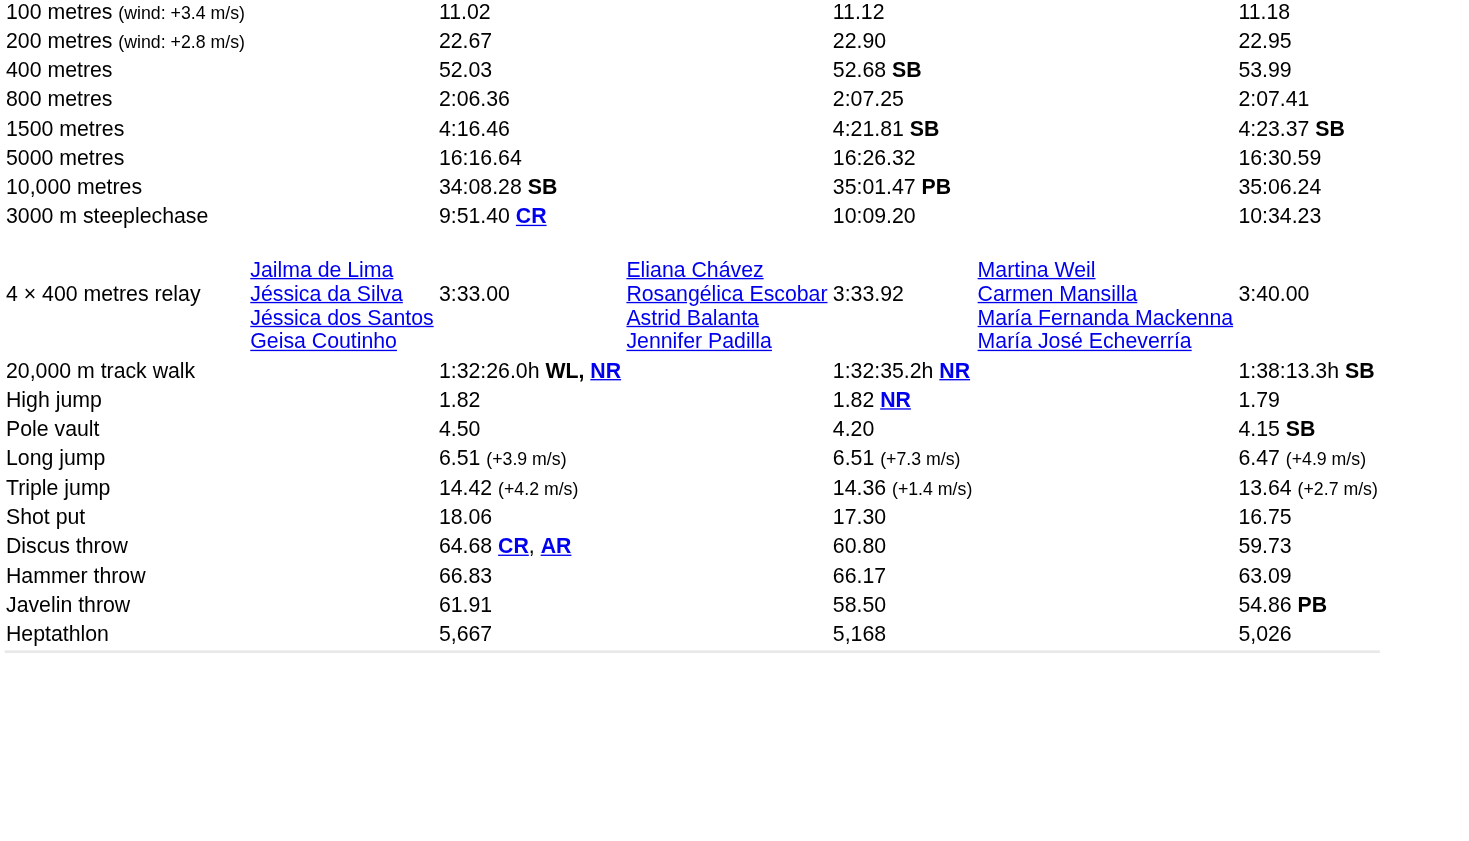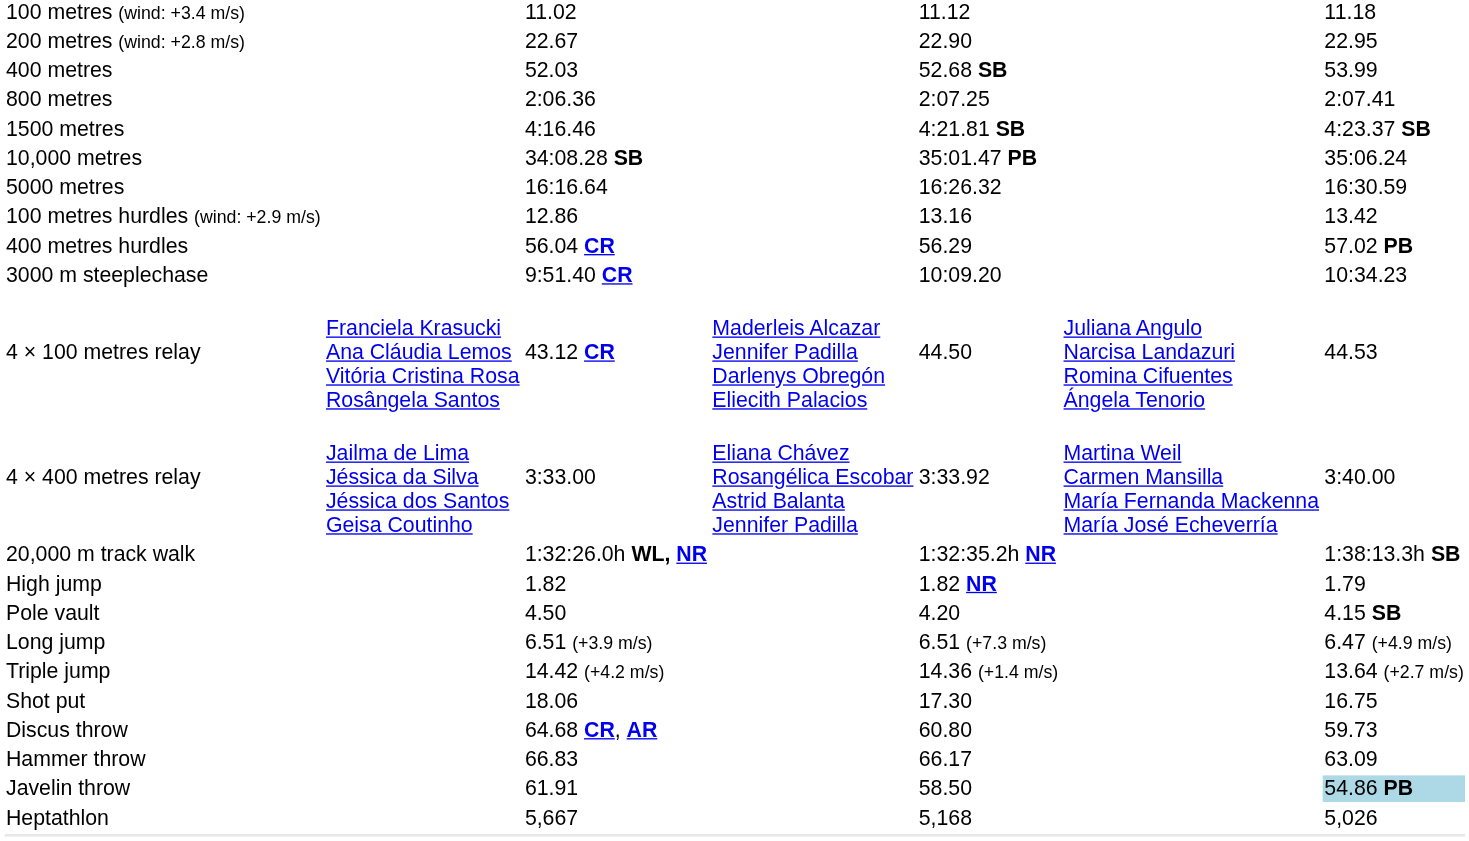 <table>
 <tr>
 <td>100 metres <small>(wind: +3.4 m/s)</small></td>
 <td></td>
 <td>11.02</td>
 <td></td>
 <td>11.12</td>
 <td></td>
 <td>11.18</td>
 </tr>
 <tr>
 <td>200 metres <small>(wind: +2.8 m/s)</small></td>
 <td></td>
 <td>22.67</td>
 <td></td>
 <td>22.90</td>
 <td></td>
 <td>22.95</td>
 </tr>
 <tr>
 <td>400 metres</td>
 <td></td>
 <td>52.03</td>
 <td></td>
 <td>52.68 <strong>SB</strong></td>
 <td></td>
 <td>53.99</td>
 </tr>
 <tr>
 <td>800 metres</td>
 <td></td>
 <td>2:06.36</td>
 <td></td>
 <td>2:07.25</td>
 <td></td>
 <td>2:07.41</td>
 </tr>
 <tr>
 <td>1500 metres</td>
 <td></td>
 <td>4:16.46</td>
 <td></td>
 <td>4:21.81 <strong>SB</strong></td>
 <td></td>
 <td>4:23.37 <strong>SB</strong></td>
 </tr>
 <tr>
+<td>10,000 metres</td>
+<td></td>
+<td>34:08.28 <strong>SB</strong></td>
+<td></td>
+<td>35:01.47 <strong>PB</strong></td>
+<td></td>
+<td>35:06.24</td>
+</tr>
+<tr>
 <td>5000 metres</td>
 <td></td>
 <td>16:16.64</td>
 <td></td>
 <td>16:26.32</td>
 <td></td>
 <td>16:30.59</td>
 </tr>
 <tr>
-<td>10,000 metres</td>
+<td>100 metres hurdles <small>(wind: +2.9 m/s)</small></td>
 <td></td>
-<td>34:08.28 <strong>SB</strong></td>
+<td>12.86</td>
 <td></td>
-<td>35:01.47 <strong>PB</strong></td>
+<td>13.16</td>
 <td></td>
-<td>35:06.24</td>
+<td>13.42</td>
+</tr>
+<tr>
+<td>400 metres hurdles</td>
+<td></td>
+<td>56.04 <strong><a href='#'>CR</a></strong></td>
+<td></td>
+<td>56.29</td>
+<td></td>
+<td>57.02 <strong>PB</strong></td>
 </tr>
 <tr>
 <td>3000 m steeplechase</td>
 <td></td>
 <td>9:51.40 <strong><a href='#'>CR</a></strong></td>
 <td></td>
 <td>10:09.20</td>
 <td></td>
 <td>10:34.23</td>
+</tr>
+<tr>
+<td>4 × 100 metres relay</td>
+<td><br><a href='#'>Franciela Krasucki</a><br><a href='#'>Ana Cláudia Lemos</a><br><a href='#'>Vitória Cristina Rosa</a><br><a href='#'>Rosângela Santos</a></td>
+<td>43.12 <strong><a href='#'>CR</a></strong></td>
+<td><br><a href='#'>Maderleis Alcazar</a><br><a href='#'>Jennifer Padilla</a><br><a href='#'>Darlenys Obregón</a><br><a href='#'>Eliecith Palacios</a></td>
+<td>44.50</td>
+<td><br><a href='#'>Juliana Angulo</a><br><a href='#'>Narcisa Landazuri</a><br><a href='#'>Romina Cifuentes</a><br><a href='#'>Ángela Tenorio</a></td>
+<td>44.53</td>
 </tr>
 <tr>
 <td>4 × 400 metres relay</td>
 <td><br><a href='#'>Jailma de Lima</a><br><a href='#'>Jéssica da Silva</a><br><a href='#'>Jéssica dos Santos</a><br><a href='#'>Geisa Coutinho</a></td>
 <td>3:33.00</td>
 <td><br><a href='#'>Eliana Chávez</a><br><a href='#'>Rosangélica Escobar</a><br><a href='#'>Astrid Balanta</a><br><a href='#'>Jennifer Padilla</a></td>
 <td>3:33.92</td>
 <td><br><a href='#'>Martina Weil</a><br><a href='#'>Carmen Mansilla</a><br><a href='#'>María Fernanda Mackenna</a><br><a href='#'>María José Echeverría</a></td>
 <td>3:40.00</td>
 </tr>
 <tr>
 <td>20,000 m track walk</td>
 <td></td>
 <td>1:32:26.0h <strong>WL, <a href='#'>NR</a></strong></td>
 <td></td>
 <td>1:32:35.2h <strong><a href='#'>NR</a></strong></td>
 <td></td>
 <td>1:38:13.3h <strong>SB</strong></td>
 </tr>
 <tr>
 <td>High jump</td>
 <td></td>
 <td>1.82</td>
 <td></td>
 <td>1.82 <strong><a href='#'>NR</a></strong></td>
 <td></td>
 <td>1.79</td>
 </tr>
 <tr>
 <td>Pole vault</td>
 <td></td>
 <td>4.50</td>
 <td></td>
 <td>4.20</td>
 <td></td>
 <td>4.15 <strong>SB</strong></td>
 </tr>
 <tr>
 <td>Long jump</td>
 <td></td>
 <td>6.51 <small>(+3.9 m/s)</small></td>
 <td></td>
 <td>6.51 <small>(+7.3 m/s)</small></td>
 <td></td>
 <td>6.47 <small>(+4.9 m/s)</small></td>
 </tr>
 <tr>
 <td>Triple jump</td>
 <td></td>
 <td>14.42 <small>(+4.2 m/s)</small></td>
 <td></td>
 <td>14.36 <small>(+1.4 m/s)</small></td>
 <td></td>
 <td>13.64 <small>(+2.7 m/s)</small></td>
 </tr>
 <tr>
 <td>Shot put</td>
 <td></td>
 <td>18.06</td>
 <td></td>
 <td>17.30</td>
 <td></td>
 <td>16.75</td>
 </tr>
 <tr>
 <td>Discus throw</td>
 <td></td>
 <td>64.68 <strong><a href='#'>CR</a></strong>, <strong><a href='#'>AR</a></strong></td>
 <td></td>
 <td>60.80</td>
 <td></td>
 <td>59.73</td>
 </tr>
 <tr>
 <td>Hammer throw</td>
 <td></td>
 <td>66.83</td>
 <td></td>
 <td>66.17</td>
 <td></td>
 <td>63.09</td>
 </tr>
 <tr>
 <td>Javelin throw</td>
 <td></td>
 <td>61.91 <strong></strong></td>
 <td></td>
 <td>58.50</td>
 <td></td>
-<td>54.86 <strong>PB</strong></td>
+<td style="background: lightblue;">54.86 <strong>PB</strong></td>
 </tr>
 <tr>
 <td>Heptathlon</td>
 <td></td>
 <td>5,667</td>
 <td></td>
 <td>5,168</td>
 <td></td>
 <td>5,026</td>
 </tr>
 <tr bgcolor= e8e8e8>
 <td colspan=7></td>
 </tr>
 </table>
